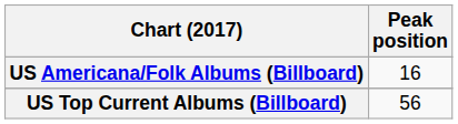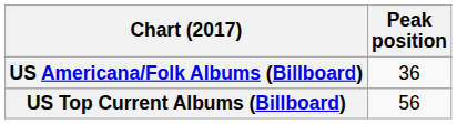 <table class="wikitable sortable plainrowheaders" style="text-align:center">
 <tr>
 <th scope="col">Chart (2017)</th>
 <th scope="col">Peak<br> position</th>
 </tr>
 <tr>
 </tr>
 <tr>
 </tr>
 <tr>
 <th scope="row">US <a href='#'>Americana/Folk Albums</a> (<a href='#'>Billboard</a>)</th>
-<td>16</td>
+<td>36</td>
 </tr>
 <tr>
 </tr>
 <tr>
 </tr>
 <tr>
 </tr>
 <tr>
 <th scope="row">US Top Current Albums (<a href='#'>Billboard</a>)</th>
 <td>56</td>
 </tr>
 </table>
